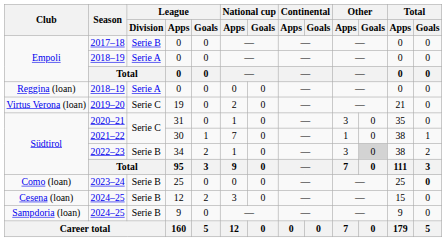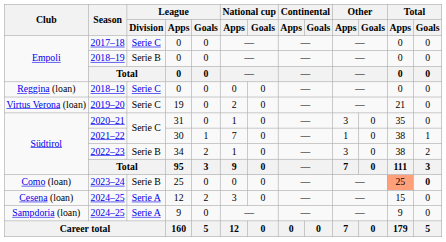 <table class="wikitable" style="text-align: center">
 <tr>
 <th rowspan="2">Club</th>
 <th rowspan="2">Season</th>
 <th colspan="3">League</th>
 <th colspan="2">National cup</th>
 <th colspan="2">Continental</th>
 <th colspan="2">Other</th>
 <th colspan="2">Total</th>
 </tr>
 <tr>
 <th>Division</th>
 <th>Apps</th>
 <th>Goals</th>
 <th>Apps</th>
 <th>Goals</th>
 <th>Apps</th>
 <th>Goals</th>
 <th>Apps</th>
 <th>Goals</th>
 <th>Apps</th>
 <th>Goals</th>
 </tr>
 <tr>
 <td rowspan="3"><a href='#'>Empoli</a></td>
 <td><a href='#'>2017–18</a></td>
-<td><a href='#'>Serie B</a></td>
+<td><a href='#'>Serie C</a></td>
 <td>0</td>
 <td>0</td>
 <td colspan="2">—</td>
 <td colspan="2">—</td>
 <td colspan="2">—</td>
 <td>0</td>
 <td>0</td>
 </tr>
 <tr>
 <td><a href='#'>2018–19</a></td>
-<td><a href='#'>Serie A</a></td>
+<td>Serie B</td>
 <td>0</td>
 <td>0</td>
 <td colspan="2">—</td>
 <td colspan="2">—</td>
 <td colspan="2">—</td>
 <td>0</td>
 <td>0</td>
 </tr>
 <tr>
 <th colspan="2">Total</th>
 <th>0</th>
 <th>0</th>
 <th colspan="2">—</th>
 <th colspan="2">—</th>
 <th colspan="2">—</th>
 <th>0</th>
 <th>0</th>
 </tr>
 <tr>
 <td><a href='#'>Reggina</a> (loan)</td>
 <td><a href='#'>2018–19</a></td>
-<td><a href='#'>Serie A</a></td>
+<td><a href='#'>Serie C</a></td>
 <td>0</td>
 <td>0</td>
 <td>0</td>
 <td>0</td>
 <td colspan="2">—</td>
 <td colspan="2">—</td>
 <td>0</td>
 <td>0</td>
 </tr>
 <tr>
 <td><a href='#'>Virtus Verona</a> (loan)</td>
 <td><a href='#'>2019–20</a></td>
 <td>Serie C</td>
 <td>19</td>
 <td>0</td>
 <td>2</td>
 <td>0</td>
 <td colspan="2">—</td>
 <td colspan="2">—</td>
 <td>21</td>
 <td>0</td>
 </tr>
 <tr>
 <td rowspan="4"><a href='#'>Südtirol</a></td>
 <td><a href='#'>2020–21</a></td>
 <td rowspan="2">Serie C</td>
 <td>31</td>
 <td>0</td>
 <td>1</td>
 <td>0</td>
 <td colspan="2">—</td>
 <td>3</td>
 <td>0</td>
 <td>35</td>
 <td>0</td>
 </tr>
 <tr>
 <td><a href='#'>2021–22</a></td>
 <td>30</td>
 <td>1</td>
 <td>7</td>
 <td>0</td>
 <td colspan="2">—</td>
 <td>1</td>
 <td>0</td>
 <td>38</td>
 <td>1</td>
 </tr>
 <tr>
 <td><a href='#'>2022–23</a></td>
 <td>Serie B</td>
 <td>34</td>
 <td>2</td>
 <td>1</td>
 <td>0</td>
 <td colspan="2">—</td>
 <td>3</td>
-<td style="background: lightgrey;">0</td>
+<td>0</td>
 <td>38</td>
 <td>2</td>
 </tr>
 <tr>
 <th colspan="2">Total</th>
 <th>95</th>
 <th>3</th>
 <th>9</th>
 <th>0</th>
 <th colspan="2">—</th>
 <th>7</th>
 <th>0</th>
 <th>111</th>
 <th>3</th>
 </tr>
 <tr>
 <td><a href='#'>Como</a> (loan)</td>
 <td><a href='#'>2023–24</a></td>
 <td>Serie B</td>
 <td>25</td>
 <td>0</td>
 <td>0</td>
 <td>0</td>
 <td colspan="2">—</td>
 <td colspan="2">—</td>
-<td>25</td>
+<td style="background: lightsalmon;">25</td>
 <td><strong>0</strong></td>
 </tr>
 <tr>
 <td><a href='#'>Cesena</a> (loan)</td>
 <td><a href='#'>2024–25</a></td>
-<td>Serie B</td>
+<td><a href='#'>Serie A</a></td>
 <td>12</td>
 <td>2</td>
 <td>3</td>
 <td>0</td>
 <td colspan="2">—</td>
 <td colspan="2">—</td>
 <td>15</td>
 <td>0</td>
 </tr>
 <tr>
 <td><a href='#'>Sampdoria</a> (loan)</td>
 <td><a href='#'>2024–25</a></td>
-<td>Serie B</td>
+<td><a href='#'>Serie A</a></td>
 <td>9</td>
 <td>0</td>
 <td colspan="2">—</td>
 <td colspan="2">—</td>
 <td colspan="2">—</td>
 <td>9</td>
 <td>0</td>
 </tr>
 <tr>
 <th colspan="3">Career total</th>
 <th>160</th>
 <th>5</th>
 <th>12</th>
 <th>0</th>
 <th>0</th>
 <th>0</th>
 <th>7</th>
 <th>0</th>
 <th>179</th>
 <th>5</th>
 </tr>
 </table>
